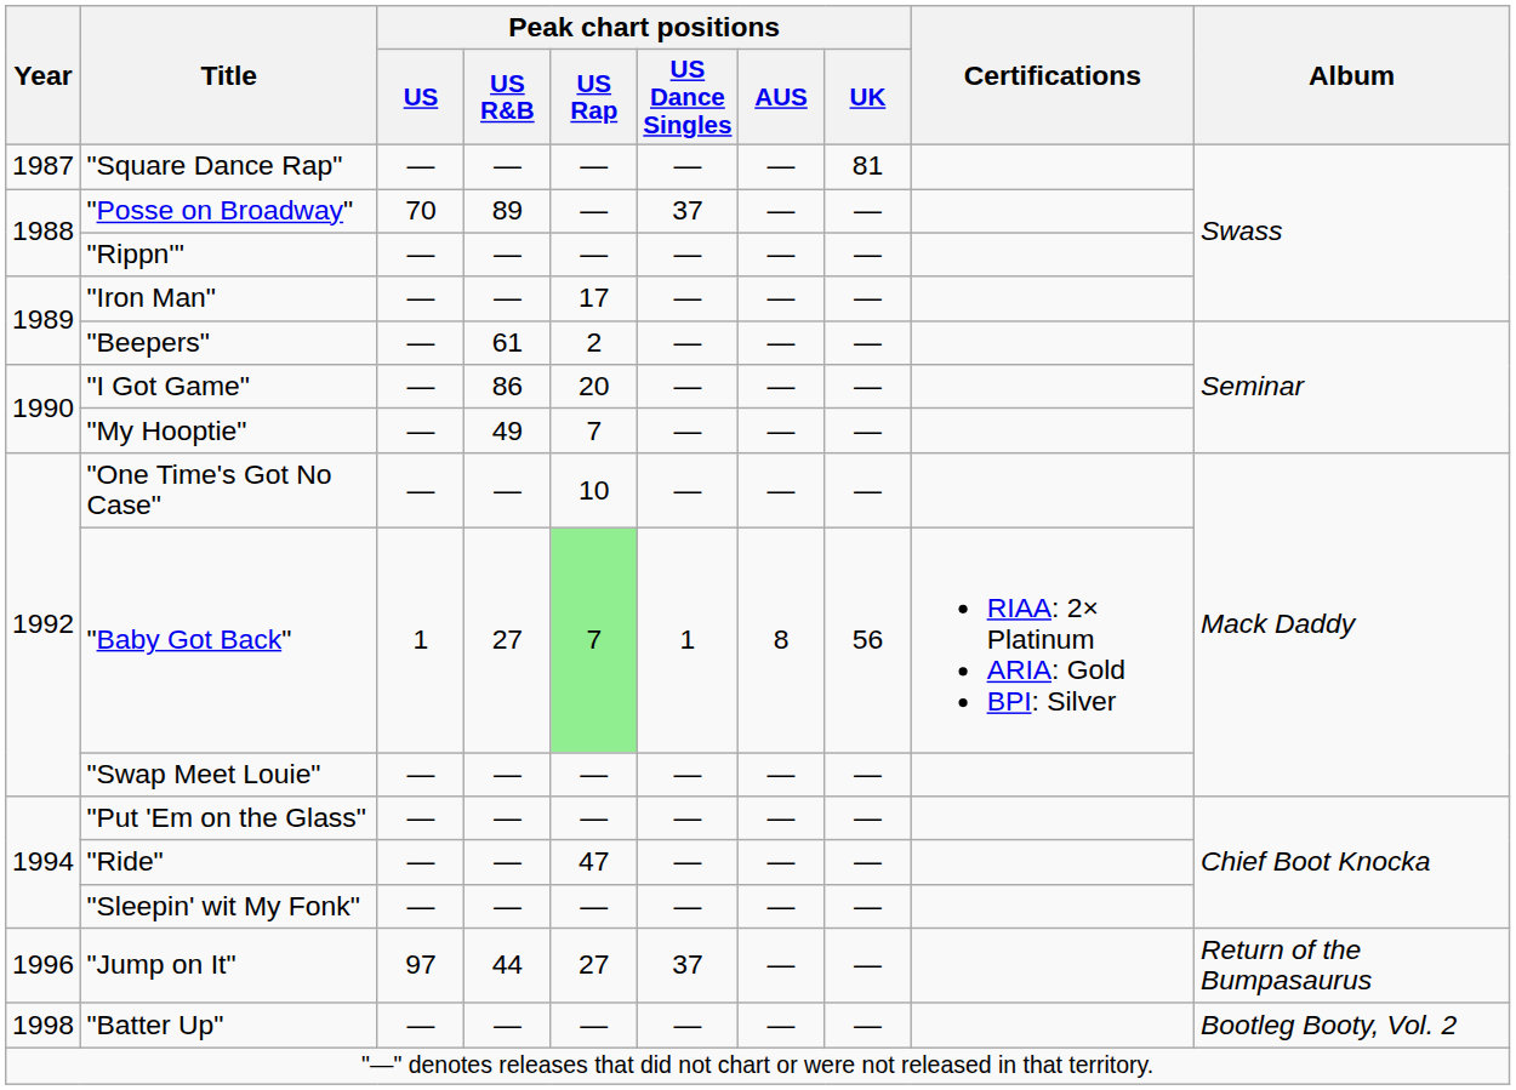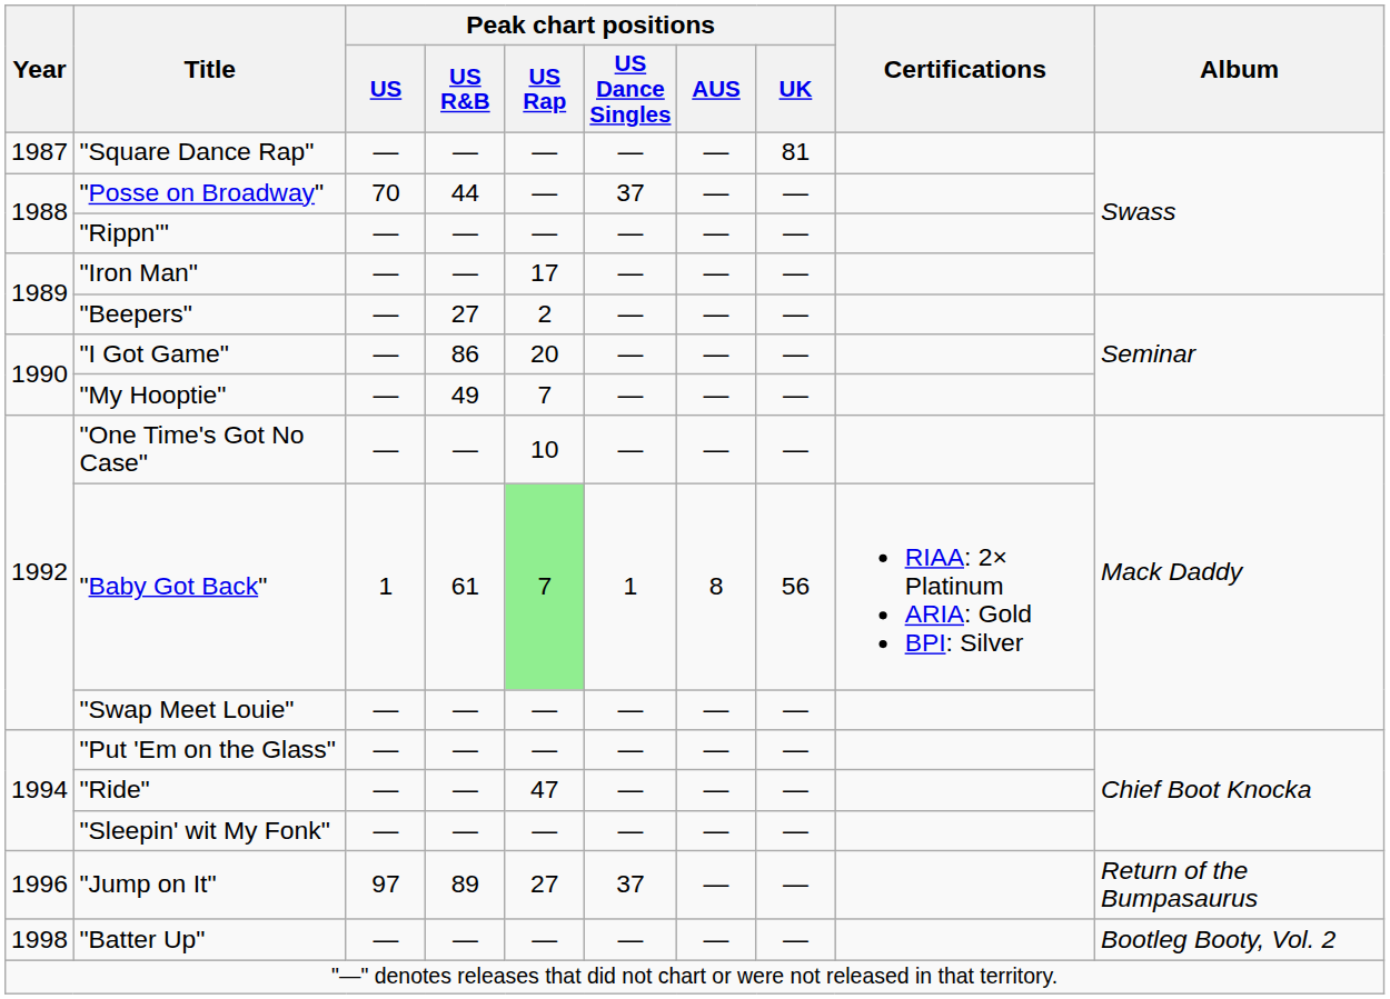 <table class="wikitable">
 <tr>
 <th align=center rowspan=2>Year</th>
 <th align=center rowspan=2>Title</th>
 <th align=center colspan=6>Peak chart positions</th>
 <th align=center rowspan=2>Certifications</th>
 <th align=center rowspan=2>Album</th>
 </tr>
 <tr>
 <th scope="col" style="width:3em;font-size:90%;"><a href='#'>US</a><br></th>
 <th scope="col" style="width:3em;font-size:90%;"><a href='#'>US R&B</a><br></th>
 <th scope="col" style="width:3em;font-size:90%;"><a href='#'>US Rap</a><br></th>
 <th scope="col" style="width:3em;font-size:90%;"><a href='#'>US Dance Singles</a><br></th>
 <th scope="col" style="width:3em;font-size:90%;"><a href='#'>AUS</a><br></th>
 <th scope="col" style="width:3em;font-size:90%;"><a href='#'>UK</a><br></th>
 </tr>
 <tr>
 <td align=center rowspan=1>1987</td>
 <td align=left>"Square Dance Rap"</td>
 <td align=center>—</td>
 <td align=center>—</td>
 <td align=center>—</td>
 <td align=center>—</td>
 <td align=center>—</td>
 <td align=center>81</td>
 <td></td>
 <td align=left rowspan=4><em>Swass</em></td>
 </tr>
 <tr>
 <td align=center rowspan=2>1988</td>
 <td align=left>"<a href='#'>Posse on Broadway</a>"</td>
 <td align=center>70</td>
-<td align=center>89</td>
+<td align=center>44</td>
 <td align=center>—</td>
 <td align=center>37</td>
 <td align=center>—</td>
 <td align=center>—</td>
 <td></td>
 </tr>
 <tr>
 <td align=left>"Rippn'"<br></td>
 <td align=center>—</td>
 <td align=center>—</td>
 <td align=center>—</td>
 <td align=center>—</td>
 <td align=center>—</td>
 <td align=center>—</td>
 <td></td>
 </tr>
 <tr>
 <td align=center rowspan=2>1989</td>
 <td align=left>"Iron Man"<br></td>
 <td align=center>—</td>
 <td align=center>—</td>
 <td align=center>17</td>
 <td align=center>—</td>
 <td align=center>—</td>
 <td align=center>—</td>
 <td align=center></td>
 </tr>
 <tr>
 <td align=left>"Beepers"</td>
 <td align=center>—</td>
-<td align=center>61</td>
+<td align=center>27</td>
 <td align=center>2</td>
 <td align=center>—</td>
 <td align=center>—</td>
 <td align=center>—</td>
 <td align=center></td>
 <td align=left rowspan=3><em>Seminar</em></td>
 </tr>
 <tr>
 <td align=center rowspan=2>1990</td>
 <td align=left>"I Got Game"</td>
 <td align=center>—</td>
 <td align=center>86</td>
 <td align=center>20</td>
 <td align=center>—</td>
 <td align=center>—</td>
 <td align=center>—</td>
 <td></td>
 </tr>
 <tr>
 <td align=left>"My Hooptie"</td>
 <td align=center>—</td>
 <td align=center>49</td>
 <td align=center>7</td>
 <td align=center>—</td>
 <td align=center>—</td>
 <td align=center>—</td>
 <td></td>
 </tr>
 <tr>
 <td align=center rowspan=3>1992</td>
 <td align=left>"One Time's Got No Case"</td>
 <td align=center>—</td>
 <td align=center>—</td>
 <td align=center>10</td>
 <td align=center>—</td>
 <td align=center>—</td>
 <td align=center>—</td>
 <td></td>
 <td align=left rowspan=3><em>Mack Daddy</em></td>
 </tr>
 <tr>
 <td align=left>"<a href='#'>Baby Got Back</a>"</td>
 <td align=center>1</td>
-<td align=center>27</td>
+<td align=center>61</td>
 <td align=center style="background: lightgreen;">7</td>
 <td align=center>1</td>
 <td align=center>8</td>
 <td align=center>56</td>
 <td><br><ul><li><a href='#'>RIAA</a>: 2× Platinum</li><li><a href='#'>ARIA</a>: Gold</li><li><a href='#'>BPI</a>: Silver</li></ul></td>
 </tr>
 <tr>
 <td align=left>"Swap Meet Louie"</td>
 <td align=center>—</td>
 <td align=center>—</td>
 <td align=center>—</td>
 <td align=center>—</td>
 <td align=center>—</td>
 <td align=center>—</td>
 <td></td>
 </tr>
 <tr>
 <td align=center rowspan=3>1994</td>
 <td align=left>"Put 'Em on the Glass"</td>
 <td align=center>—</td>
 <td align=center>—</td>
 <td align=center>—</td>
 <td align=center>—</td>
 <td align=center>—</td>
 <td align=center>—</td>
 <td></td>
 <td align=left rowspan=3><em>Chief Boot Knocka</em></td>
 </tr>
 <tr>
 <td align=left>"Ride"</td>
 <td align=center>—</td>
 <td align=center>—</td>
 <td align=center>47</td>
 <td align=center>—</td>
 <td align=center>—</td>
 <td align=center>—</td>
 <td></td>
 </tr>
 <tr>
 <td align=left>"Sleepin' wit My Fonk"</td>
 <td align=center>—</td>
 <td align=center>—</td>
 <td align=center>—</td>
 <td align=center>—</td>
 <td align=center>—</td>
 <td align=center>—</td>
 <td></td>
 </tr>
 <tr>
 <td align=center>1996</td>
 <td align=left>"Jump on It"</td>
 <td align=center>97</td>
-<td align=center>44</td>
+<td align=center>89</td>
 <td align=center>27</td>
 <td align=center>37</td>
 <td align=center>—</td>
 <td align=center>—</td>
 <td></td>
 <td align=left><em>Return of the Bumpasaurus</em></td>
 </tr>
 <tr>
 <td align=center>1998</td>
 <td align=left>"Batter Up"</td>
 <td align=center>—</td>
 <td align=center>—</td>
 <td align=center>—</td>
 <td align=center>—</td>
 <td align=center>—</td>
 <td align=center>—</td>
 <td></td>
 <td align=left><em>Bootleg Booty, Vol. 2</em><br></td>
 </tr>
 <tr>
 <td colspan="11" style="text-align:center; font-size:85%;">"—" denotes releases that did not chart or were not released in that territory.</td>
 </tr>
 </table>
